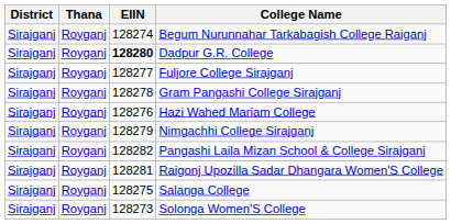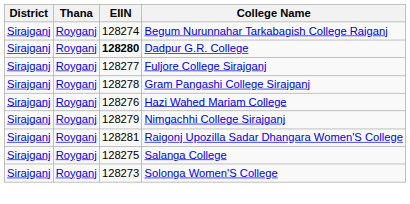 <table class="wikitable">
 <tr>
 <th style="text-align: center;">District</th>
 <th style="text-align: center;">Thana</th>
 <th style="text-align: center;">EIIN</th>
 <th style="text-align: center;">College Name</th>
 </tr>
 <tr>
 <td style="text-align: center;"><a href='#'>Sirajganj</a></td>
 <td style="text-align: center;"><a href='#'>Royganj</a></td>
 <td style="text-align: center;">128274</td>
 <td><a href='#'>Begum Nurunnahar Tarkabagish College Raiganj</a></td>
 </tr>
 <tr>
 <td style="text-align: center;"><a href='#'>Sirajganj</a></td>
 <td style="text-align: center;"><a href='#'>Royganj</a></td>
 <td style="text-align: center;"><strong>128280</strong></td>
 <td><a href='#'>Dadpur G.R. College</a></td>
 </tr>
 <tr>
 <td style="text-align: center;"><a href='#'>Sirajganj</a></td>
 <td style="text-align: center;"><a href='#'>Royganj</a></td>
 <td style="text-align: center;">128277</td>
 <td><a href='#'>Fuljore College Sirajganj</a></td>
 </tr>
 <tr>
 <td style="text-align: center;"><a href='#'>Sirajganj</a></td>
 <td style="text-align: center;"><a href='#'>Royganj</a></td>
 <td style="text-align: center;">128278</td>
 <td><a href='#'>Gram Pangashi College Sirajganj</a></td>
 </tr>
 <tr>
 <td style="text-align: center;"><a href='#'>Sirajganj</a></td>
 <td style="text-align: center;"><a href='#'>Royganj</a></td>
 <td style="text-align: center;">128276</td>
 <td><a href='#'>Hazi Wahed Mariam College</a></td>
 </tr>
 <tr>
 <td style="text-align: center;"><a href='#'>Sirajganj</a></td>
 <td style="text-align: center;"><a href='#'>Royganj</a></td>
 <td style="text-align: center;">128279</td>
 <td><a href='#'>Nimgachhi College Sirajganj</a></td>
 </tr>
 <tr>
 <td style="text-align: center;"><a href='#'>Sirajganj</a></td>
 <td style="text-align: center;"><a href='#'>Royganj</a></td>
-<td style="text-align: center;">128282</td>
-<td><a href='#'>Pangashi Laila Mizan School & College Sirajganj</a></td>
-</tr>
-<tr>
-<td style="text-align: center;"><a href='#'>Sirajganj</a></td>
-<td style="text-align: center;"><a href='#'>Royganj</a></td>
 <td style="text-align: center;">128281</td>
 <td><a href='#'>Raigonj Upozilla Sadar Dhangara Women'S College</a></td>
 </tr>
 <tr>
 <td style="text-align: center;"><a href='#'>Sirajganj</a></td>
 <td style="text-align: center;"><a href='#'>Royganj</a></td>
 <td style="text-align: center;">128275</td>
 <td><a href='#'>Salanga College</a></td>
 </tr>
 <tr>
 <td style="text-align: center;"><a href='#'>Sirajganj</a></td>
 <td style="text-align: center;"><a href='#'>Royganj</a></td>
 <td style="text-align: center;">128273</td>
 <td><a href='#'>Solonga Women'S College</a></td>
 </tr>
 </table>
